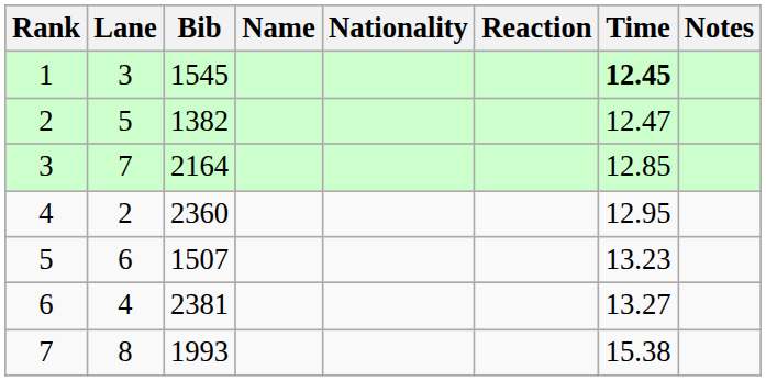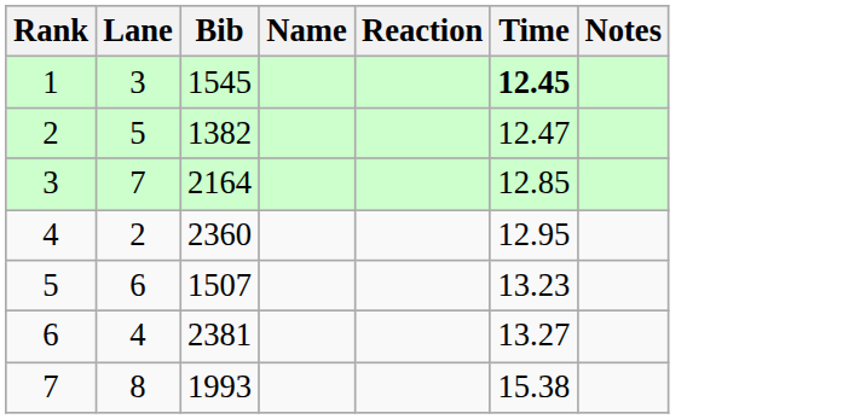 <table class="wikitable sortable" style="text-align:center">
 <tr>
 <th>Rank</th>
 <th>Lane</th>
 <th>Bib</th>
 <th>Name</th>
-<th>Nationality</th>
 <th>Reaction</th>
 <th>Time</th>
 <th>Notes</th>
 </tr>
 <tr bgcolor=ccffcc>
 <td>1</td>
 <td>3</td>
 <td>1545</td>
-<td align=left></td>
 <td align=left></td>
 <td></td>
 <td><strong>12.45</strong></td>
 <td><strong></strong></td>
 </tr>
 <tr bgcolor=ccffcc>
 <td>2</td>
 <td>5</td>
 <td>1382</td>
 <td align=left></td>
-<td align=left></td>
 <td></td>
 <td>12.47</td>
 <td><strong></strong></td>
 </tr>
 <tr bgcolor=ccffcc>
 <td>3</td>
 <td>7</td>
 <td>2164</td>
-<td align=left></td>
 <td align=left></td>
 <td></td>
 <td>12.85</td>
 <td><strong></strong></td>
 </tr>
 <tr>
 <td>4</td>
 <td>2</td>
 <td>2360</td>
 <td align=left></td>
-<td align=left></td>
 <td></td>
 <td>12.95</td>
 <td></td>
 </tr>
 <tr>
 <td>5</td>
 <td>6</td>
 <td>1507</td>
-<td align=left></td>
 <td align=left></td>
 <td></td>
 <td>13.23</td>
 <td></td>
 </tr>
 <tr>
 <td>6</td>
 <td>4</td>
 <td>2381</td>
 <td align=left></td>
-<td align=left></td>
 <td></td>
 <td>13.27</td>
 <td></td>
 </tr>
 <tr>
 <td>7</td>
 <td>8</td>
 <td>1993</td>
 <td align=left></td>
-<td align=left></td>
 <td></td>
 <td>15.38</td>
 <td></td>
 </tr>
 </table>
